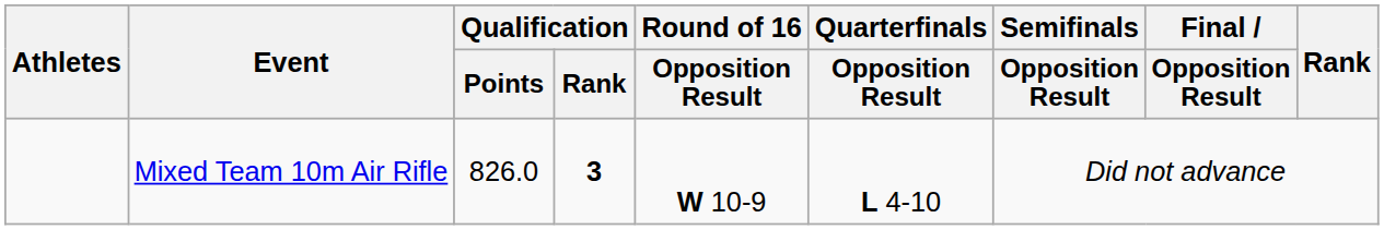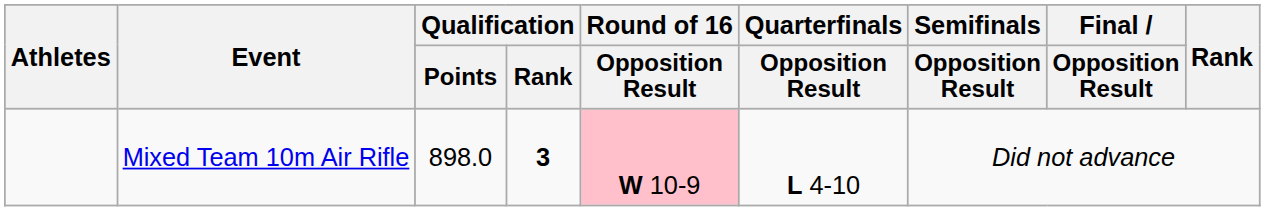 <table class="wikitable" style="font-size:90%;">
 <tr>
 <th rowspan=2>Athletes</th>
 <th rowspan=2>Event</th>
 <th colspan=2>Qualification</th>
 <th>Round of 16</th>
 <th>Quarterfinals</th>
 <th>Semifinals</th>
 <th>Final / </th>
 <th rowspan=2>Rank</th>
 </tr>
 <tr style="font-size:95%">
 <th>Points</th>
 <th>Rank</th>
 <th>Opposition<br>Result</th>
 <th>Opposition<br>Result</th>
 <th>Opposition<br>Result</th>
 <th>Opposition<br>Result</th>
 </tr>
 <tr align=center>
 <td align=left><br></td>
 <td align=left><a href='#'>Mixed Team 10m Air Rifle</a></td>
-<td>826.0</td>
+<td>898.0</td>
 <td><strong>3</strong></td>
-<td><br><br> <strong>W</strong> 10-9</td>
+<td style="background: pink;"><br><br> <strong>W</strong> 10-9</td>
 <td><br><br> <strong>L</strong> 4-10</td>
 <td colspan=3><em>Did not advance</em></td>
 </tr>
 </table>
